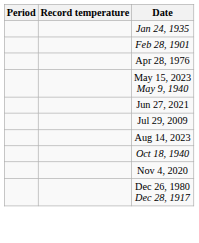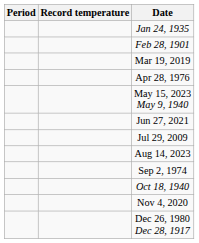 <table class="wikitable mw-collapsible sortable" style="text-align:center;">
 <tr>
 <th>Period</th>
 <th>Record temperature</th>
 <th>Date</th>
 </tr>
 <tr>
 <td></td>
 <td></td>
 <td><em>Jan 24, 1935</em></td>
 </tr>
 <tr>
 <td></td>
 <td></td>
 <td><em>Feb 28, 1901</em></td>
+</tr>
+<tr>
+<td></td>
+<td></td>
+<td>Mar 19, 2019</td>
 </tr>
 <tr>
 <td></td>
 <td></td>
 <td>Apr 28, 1976</td>
 </tr>
 <tr>
 <td></td>
 <td></td>
 <td>May 15, 2023 <br> <em>May 9, 1940</em></td>
 </tr>
 <tr>
 <td></td>
 <td></td>
 <td>Jun 27, 2021</td>
 </tr>
 <tr>
 <td></td>
 <td></td>
 <td>Jul 29, 2009</td>
 </tr>
 <tr>
 <td></td>
 <td></td>
 <td>Aug 14, 2023</td>
 </tr>
 <tr>
 <td></td>
 <td></td>
+<td>Sep 2, 1974</td>
+</tr>
+<tr>
+<td></td>
+<td></td>
 <td><em>Oct 18, 1940</em></td>
 </tr>
 <tr>
 <td></td>
 <td></td>
 <td>Nov 4, 2020</td>
 </tr>
 <tr>
 <td></td>
 <td></td>
 <td data-sort-value="Dec 26, 1980">Dec 26, 1980<br><em>Dec 28, 1917</em></td>
 </tr>
 </table>
